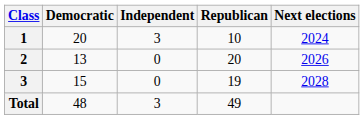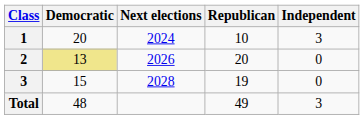 <table class="wikitable" style="float:right; margin-left:1em; text-align:center;">
 <tr>
 <th scope="col"><a href='#'>Class</a></th>
 <th scope="col">Democratic</th>
+<th scope="col">Next elections</th>
+<th scope="col">Republican</th>
 <th scope="col">Independent</th>
-<th scope="col">Republican</th>
-<th scope="col">Next elections</th>
 </tr>
 <tr>
 <th scope="row">1</th>
 <td>20</td>
+<td><a href='#'>2024</a></td>
+<td>10</td>
 <td>3</td>
-<td>10</td>
-<td><a href='#'>2024</a></td>
 </tr>
 <tr>
 <th scope="row">2</th>
-<td>13</td>
+<td style="background: khaki;">13</td>
+<td><a href='#'>2026</a></td>
+<td>20</td>
 <td>0</td>
-<td>20</td>
-<td><a href='#'>2026</a></td>
 </tr>
 <tr>
 <th scope="row">3</th>
 <td>15</td>
+<td><a href='#'>2028</a></td>
+<td>19</td>
 <td>0</td>
-<td>19</td>
-<td><a href='#'>2028</a></td>
 </tr>
 <tr>
 <th scope="row">Total</th>
 <td>48</td>
+<td></td>
+<td>49</td>
 <td>3</td>
-<td>49</td>
-<td></td>
 </tr>
 </table>
